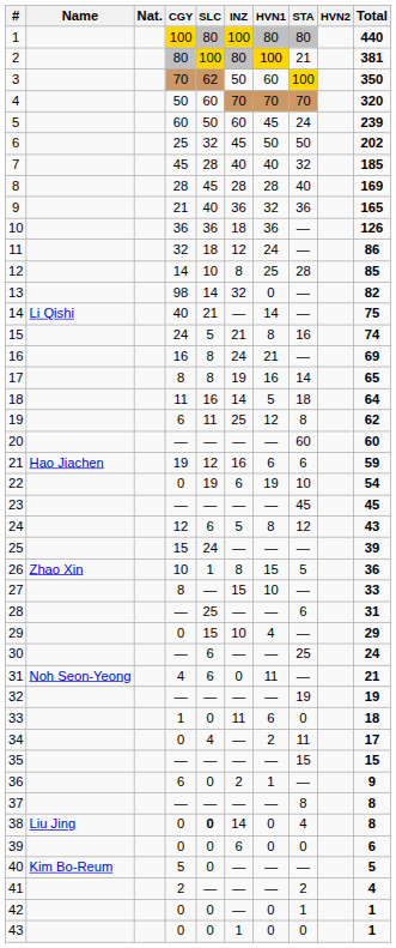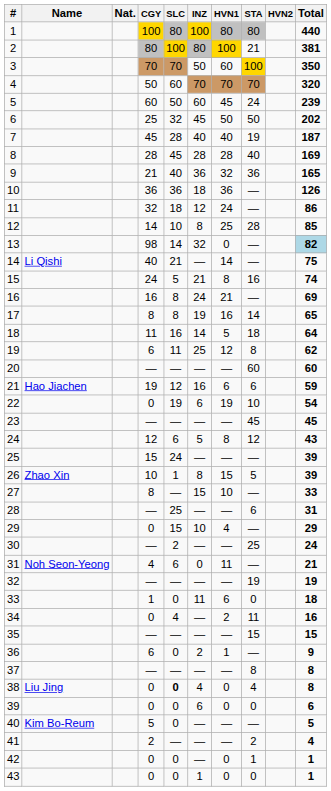 <table class="wikitable sortable" style="text-align:center;">
 <tr>
 <th>#</th>
 <th>Name</th>
 <th>Nat.</th>
 <th><small>CGY</small></th>
 <th><small>SLC</small></th>
 <th><small>INZ</small></th>
 <th><small>HVN1</small></th>
 <th><small>STA</small></th>
 <th><small>HVN2</small></th>
 <th>Total</th>
 </tr>
 <tr>
 <td>1</td>
 <td align=left></td>
 <td></td>
 <td bgcolor=gold>100</td>
 <td bgcolor=silver>80</td>
 <td bgcolor=gold>100</td>
 <td bgcolor=silver>80</td>
 <td bgcolor=silver>80</td>
 <td></td>
 <td><strong>440</strong></td>
 </tr>
 <tr>
 <td>2</td>
 <td align=left></td>
 <td></td>
 <td bgcolor=silver>80</td>
 <td bgcolor=gold>100</td>
 <td bgcolor=silver>80</td>
 <td bgcolor=gold>100</td>
 <td>21</td>
 <td></td>
 <td><strong>381</strong></td>
 </tr>
 <tr>
 <td>3</td>
 <td align=left></td>
 <td></td>
 <td bgcolor=cc9966>70</td>
-<td bgcolor=cc9966>62</td>
+<td bgcolor=cc9966>70</td>
 <td>50</td>
 <td>60</td>
 <td bgcolor=gold>100</td>
 <td></td>
 <td><strong>350</strong></td>
 </tr>
 <tr>
 <td>4</td>
 <td align=left></td>
 <td></td>
 <td>50</td>
 <td>60</td>
 <td bgcolor=cc9966>70</td>
 <td bgcolor=cc9966>70</td>
 <td bgcolor=cc9966>70</td>
 <td></td>
 <td><strong>320</strong></td>
 </tr>
 <tr>
 <td>5</td>
 <td align=left></td>
 <td></td>
 <td>60</td>
 <td>50</td>
 <td>60</td>
 <td>45</td>
 <td>24</td>
 <td></td>
 <td><strong>239</strong></td>
 </tr>
 <tr>
 <td>6</td>
 <td align=left></td>
 <td></td>
 <td>25</td>
 <td>32</td>
 <td>45</td>
 <td>50</td>
 <td>50</td>
 <td></td>
 <td><strong>202</strong></td>
 </tr>
 <tr>
 <td>7</td>
 <td align=left></td>
 <td></td>
 <td>45</td>
 <td>28</td>
 <td>40</td>
 <td>40</td>
-<td>32</td>
+<td>19</td>
 <td></td>
-<td><strong>185</strong></td>
+<td><strong>187</strong></td>
 </tr>
 <tr>
 <td>8</td>
 <td align=left></td>
 <td></td>
 <td>28</td>
 <td>45</td>
 <td>28</td>
 <td>28</td>
 <td>40</td>
 <td></td>
 <td><strong>169</strong></td>
 </tr>
 <tr>
 <td>9</td>
 <td align=left></td>
 <td></td>
 <td>21</td>
 <td>40</td>
 <td>36</td>
 <td>32</td>
 <td>36</td>
 <td></td>
 <td><strong>165</strong></td>
 </tr>
 <tr>
 <td>10</td>
 <td align=left></td>
 <td></td>
 <td>36</td>
 <td>36</td>
 <td>18</td>
 <td>36</td>
 <td>—</td>
 <td></td>
 <td><strong>126</strong></td>
 </tr>
 <tr>
 <td>11</td>
 <td align=left></td>
 <td></td>
 <td>32</td>
 <td>18</td>
 <td>12</td>
 <td>24</td>
 <td>—</td>
 <td></td>
 <td><strong>86</strong></td>
 </tr>
 <tr>
 <td>12</td>
 <td align=left></td>
 <td></td>
 <td>14</td>
 <td>10</td>
 <td>8</td>
 <td>25</td>
 <td>28</td>
 <td></td>
 <td><strong>85</strong></td>
 </tr>
 <tr>
 <td>13</td>
 <td align=left></td>
 <td></td>
 <td>98</td>
 <td>14</td>
 <td>32</td>
 <td>0</td>
 <td>—</td>
 <td></td>
-<td><strong>82</strong></td>
+<td style="background: lightblue;"><strong>82</strong></td>
 </tr>
 <tr>
 <td>14</td>
 <td align=left><a href='#'>Li Qishi</a></td>
 <td></td>
 <td>40</td>
 <td>21</td>
 <td>—</td>
 <td>14</td>
 <td>—</td>
 <td></td>
 <td><strong>75</strong></td>
 </tr>
 <tr>
 <td>15</td>
 <td align=left></td>
 <td></td>
 <td>24</td>
 <td>5</td>
 <td>21</td>
 <td>8</td>
 <td>16</td>
 <td></td>
 <td><strong>74</strong></td>
 </tr>
 <tr>
 <td>16</td>
 <td align=left></td>
 <td></td>
 <td>16</td>
 <td>8</td>
 <td>24</td>
 <td>21</td>
 <td>—</td>
 <td></td>
 <td><strong>69</strong></td>
 </tr>
 <tr>
 <td>17</td>
 <td align=left></td>
 <td></td>
 <td>8</td>
 <td>8</td>
 <td>19</td>
 <td>16</td>
 <td>14</td>
 <td></td>
 <td><strong>65</strong></td>
 </tr>
 <tr>
 <td>18</td>
 <td align=left></td>
 <td></td>
 <td>11</td>
 <td>16</td>
 <td>14</td>
 <td>5</td>
 <td>18</td>
 <td></td>
 <td><strong>64</strong></td>
 </tr>
 <tr>
 <td>19</td>
 <td align=left></td>
 <td></td>
 <td>6</td>
 <td>11</td>
 <td>25</td>
 <td>12</td>
 <td>8</td>
 <td></td>
 <td><strong>62</strong></td>
 </tr>
 <tr>
 <td>20</td>
 <td align=left></td>
 <td></td>
 <td>—</td>
 <td>—</td>
 <td>—</td>
 <td>—</td>
 <td>60</td>
 <td></td>
 <td><strong>60</strong></td>
 </tr>
 <tr>
 <td>21</td>
 <td align=left><a href='#'>Hao Jiachen</a></td>
 <td></td>
 <td>19</td>
 <td>12</td>
 <td>16</td>
 <td>6</td>
 <td>6</td>
 <td></td>
 <td><strong>59</strong></td>
 </tr>
 <tr>
 <td>22</td>
 <td align=left></td>
 <td></td>
 <td>0</td>
 <td>19</td>
 <td>6</td>
 <td>19</td>
 <td>10</td>
 <td></td>
 <td><strong>54</strong></td>
 </tr>
 <tr>
 <td>23</td>
 <td align=left></td>
 <td></td>
 <td>—</td>
 <td>—</td>
 <td>—</td>
 <td>—</td>
 <td>45</td>
 <td></td>
 <td><strong>45</strong></td>
 </tr>
 <tr>
 <td>24</td>
 <td align=left></td>
 <td></td>
 <td>12</td>
 <td>6</td>
 <td>5</td>
 <td>8</td>
 <td>12</td>
 <td></td>
 <td><strong>43</strong></td>
 </tr>
 <tr>
 <td>25</td>
 <td align=left></td>
 <td></td>
 <td>15</td>
 <td>24</td>
 <td>—</td>
 <td>—</td>
 <td>—</td>
 <td></td>
 <td><strong>39</strong></td>
 </tr>
 <tr>
 <td>26</td>
 <td align=left><a href='#'>Zhao Xin</a></td>
 <td></td>
 <td>10</td>
 <td>1</td>
 <td>8</td>
 <td>15</td>
 <td>5</td>
 <td></td>
-<td><strong>36</strong></td>
+<td><strong>39</strong></td>
 </tr>
 <tr>
 <td>27</td>
 <td align=left></td>
 <td></td>
 <td>8</td>
 <td>—</td>
 <td>15</td>
 <td>10</td>
 <td>—</td>
 <td></td>
 <td><strong>33</strong></td>
 </tr>
 <tr>
 <td>28</td>
 <td align=left></td>
 <td></td>
 <td>—</td>
 <td>25</td>
 <td>—</td>
 <td>—</td>
 <td>6</td>
 <td></td>
 <td><strong>31</strong></td>
 </tr>
 <tr>
 <td>29</td>
 <td align=left></td>
 <td></td>
 <td>0</td>
 <td>15</td>
 <td>10</td>
 <td>4</td>
 <td>—</td>
 <td></td>
 <td><strong>29</strong></td>
 </tr>
 <tr>
 <td>30</td>
 <td align=left></td>
 <td></td>
 <td>—</td>
-<td>6</td>
+<td>2</td>
 <td>—</td>
 <td>—</td>
 <td>25</td>
 <td></td>
 <td><strong>24</strong></td>
 </tr>
 <tr>
 <td>31</td>
 <td align=left><a href='#'>Noh Seon-Yeong</a></td>
 <td></td>
 <td>4</td>
 <td>6</td>
 <td>0</td>
 <td>11</td>
 <td>—</td>
 <td></td>
 <td><strong>21</strong></td>
 </tr>
 <tr>
 <td>32</td>
 <td align=left></td>
 <td></td>
 <td>—</td>
 <td>—</td>
 <td>—</td>
 <td>—</td>
 <td>19</td>
 <td></td>
 <td><strong>19</strong></td>
 </tr>
 <tr>
 <td>33</td>
 <td align=left></td>
 <td></td>
 <td>1</td>
 <td>0</td>
 <td>11</td>
 <td>6</td>
 <td>0</td>
 <td></td>
 <td><strong>18</strong></td>
 </tr>
 <tr>
 <td>34</td>
 <td align=left></td>
 <td></td>
 <td>0</td>
 <td>4</td>
 <td>—</td>
 <td>2</td>
 <td>11</td>
 <td></td>
-<td><strong>17</strong></td>
+<td><strong>16</strong></td>
 </tr>
 <tr>
 <td>35</td>
 <td align=left></td>
 <td></td>
 <td>—</td>
 <td>—</td>
 <td>—</td>
 <td>—</td>
 <td>15</td>
 <td></td>
 <td><strong>15</strong></td>
 </tr>
 <tr>
 <td>36</td>
 <td align=left></td>
 <td></td>
 <td>6</td>
 <td>0</td>
 <td>2</td>
 <td>1</td>
 <td>—</td>
 <td></td>
 <td><strong>9</strong></td>
 </tr>
 <tr>
 <td>37</td>
 <td align=left></td>
 <td></td>
 <td>—</td>
 <td>—</td>
 <td>—</td>
 <td>—</td>
 <td>8</td>
 <td></td>
 <td><strong>8</strong></td>
 </tr>
 <tr>
 <td>38</td>
 <td align=left><a href='#'>Liu Jing</a></td>
 <td></td>
 <td>0</td>
 <td><strong>0</strong></td>
-<td>14</td>
+<td>4</td>
 <td>0</td>
 <td>4</td>
 <td></td>
 <td><strong>8</strong></td>
 </tr>
 <tr>
 <td>39</td>
 <td align=left></td>
 <td></td>
 <td>0</td>
 <td>0</td>
 <td>6</td>
 <td>0</td>
 <td>0</td>
 <td></td>
 <td><strong>6</strong></td>
 </tr>
 <tr>
 <td>40</td>
 <td align=left><a href='#'>Kim Bo-Reum</a></td>
 <td></td>
 <td>5</td>
 <td>0</td>
 <td>—</td>
 <td>—</td>
 <td>—</td>
 <td></td>
 <td><strong>5</strong></td>
 </tr>
 <tr>
 <td>41</td>
 <td align=left></td>
 <td></td>
 <td>2</td>
 <td>—</td>
 <td>—</td>
 <td>—</td>
 <td>2</td>
 <td></td>
 <td><strong>4</strong></td>
 </tr>
 <tr>
 <td>42</td>
 <td align=left></td>
 <td></td>
 <td>0</td>
 <td>0</td>
 <td>—</td>
 <td>0</td>
 <td>1</td>
 <td></td>
 <td><strong>1</strong></td>
 </tr>
 <tr>
 <td>43</td>
 <td align=left></td>
 <td></td>
 <td>0</td>
 <td>0</td>
 <td>1</td>
 <td>0</td>
 <td>0</td>
 <td></td>
 <td><strong>1</strong></td>
 </tr>
 </table>
